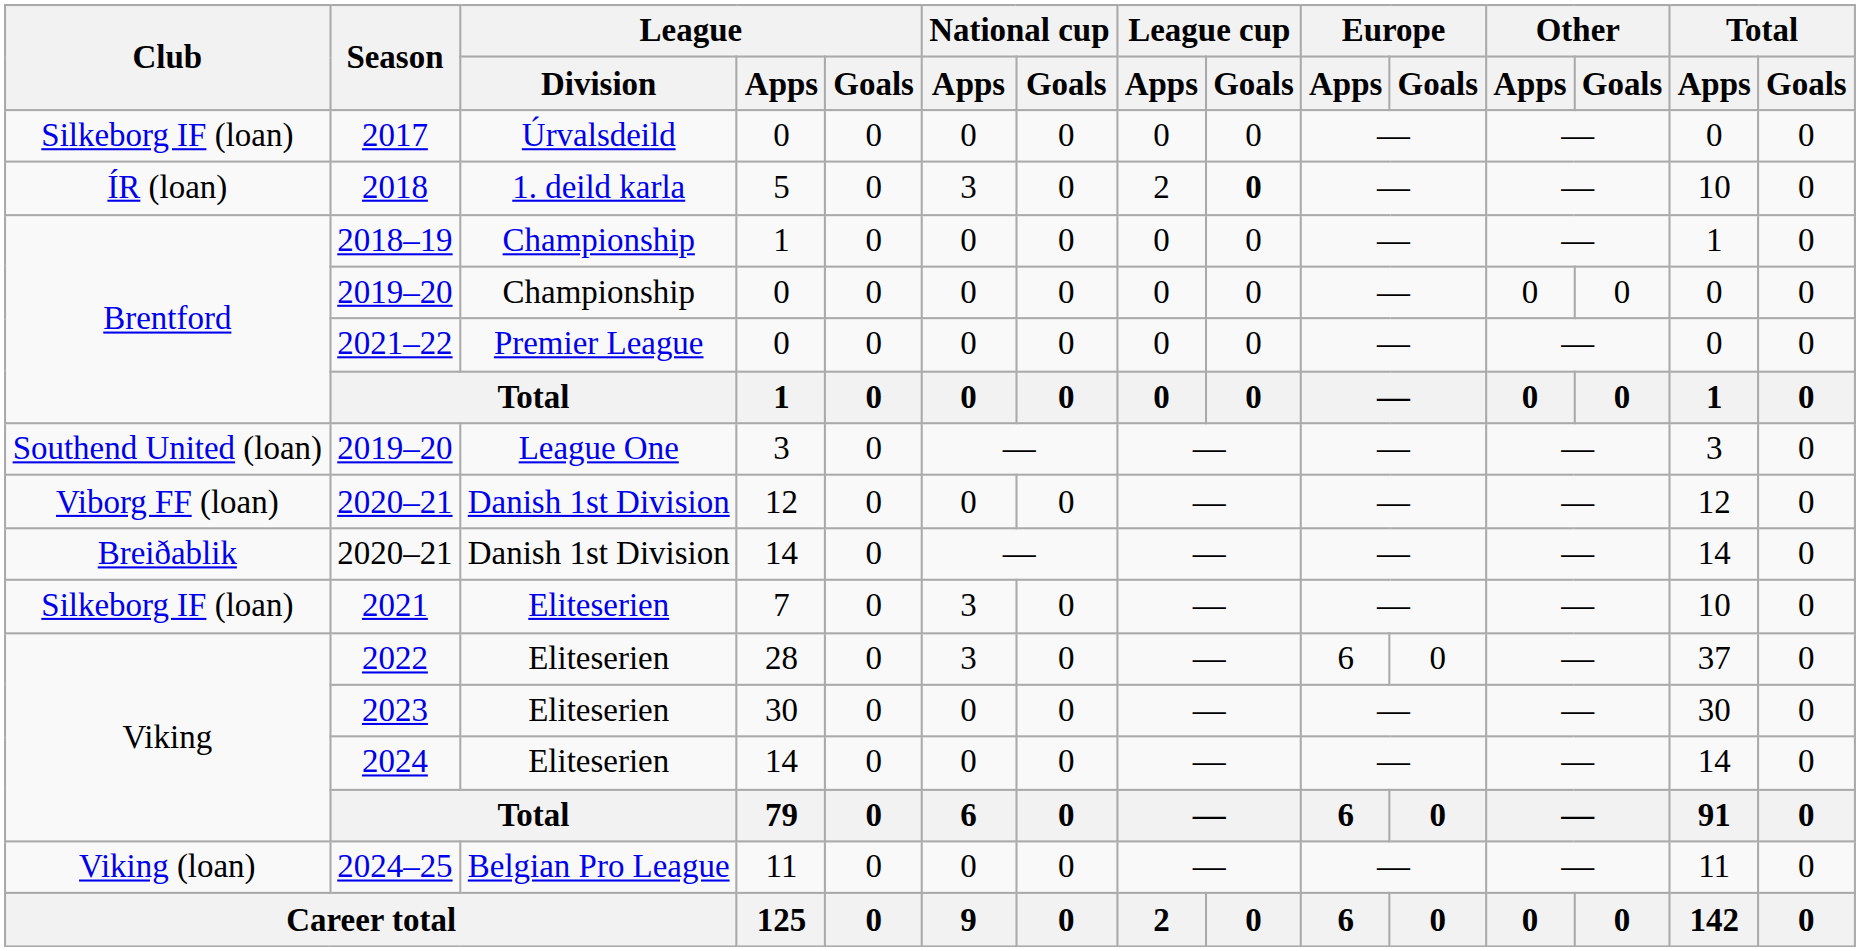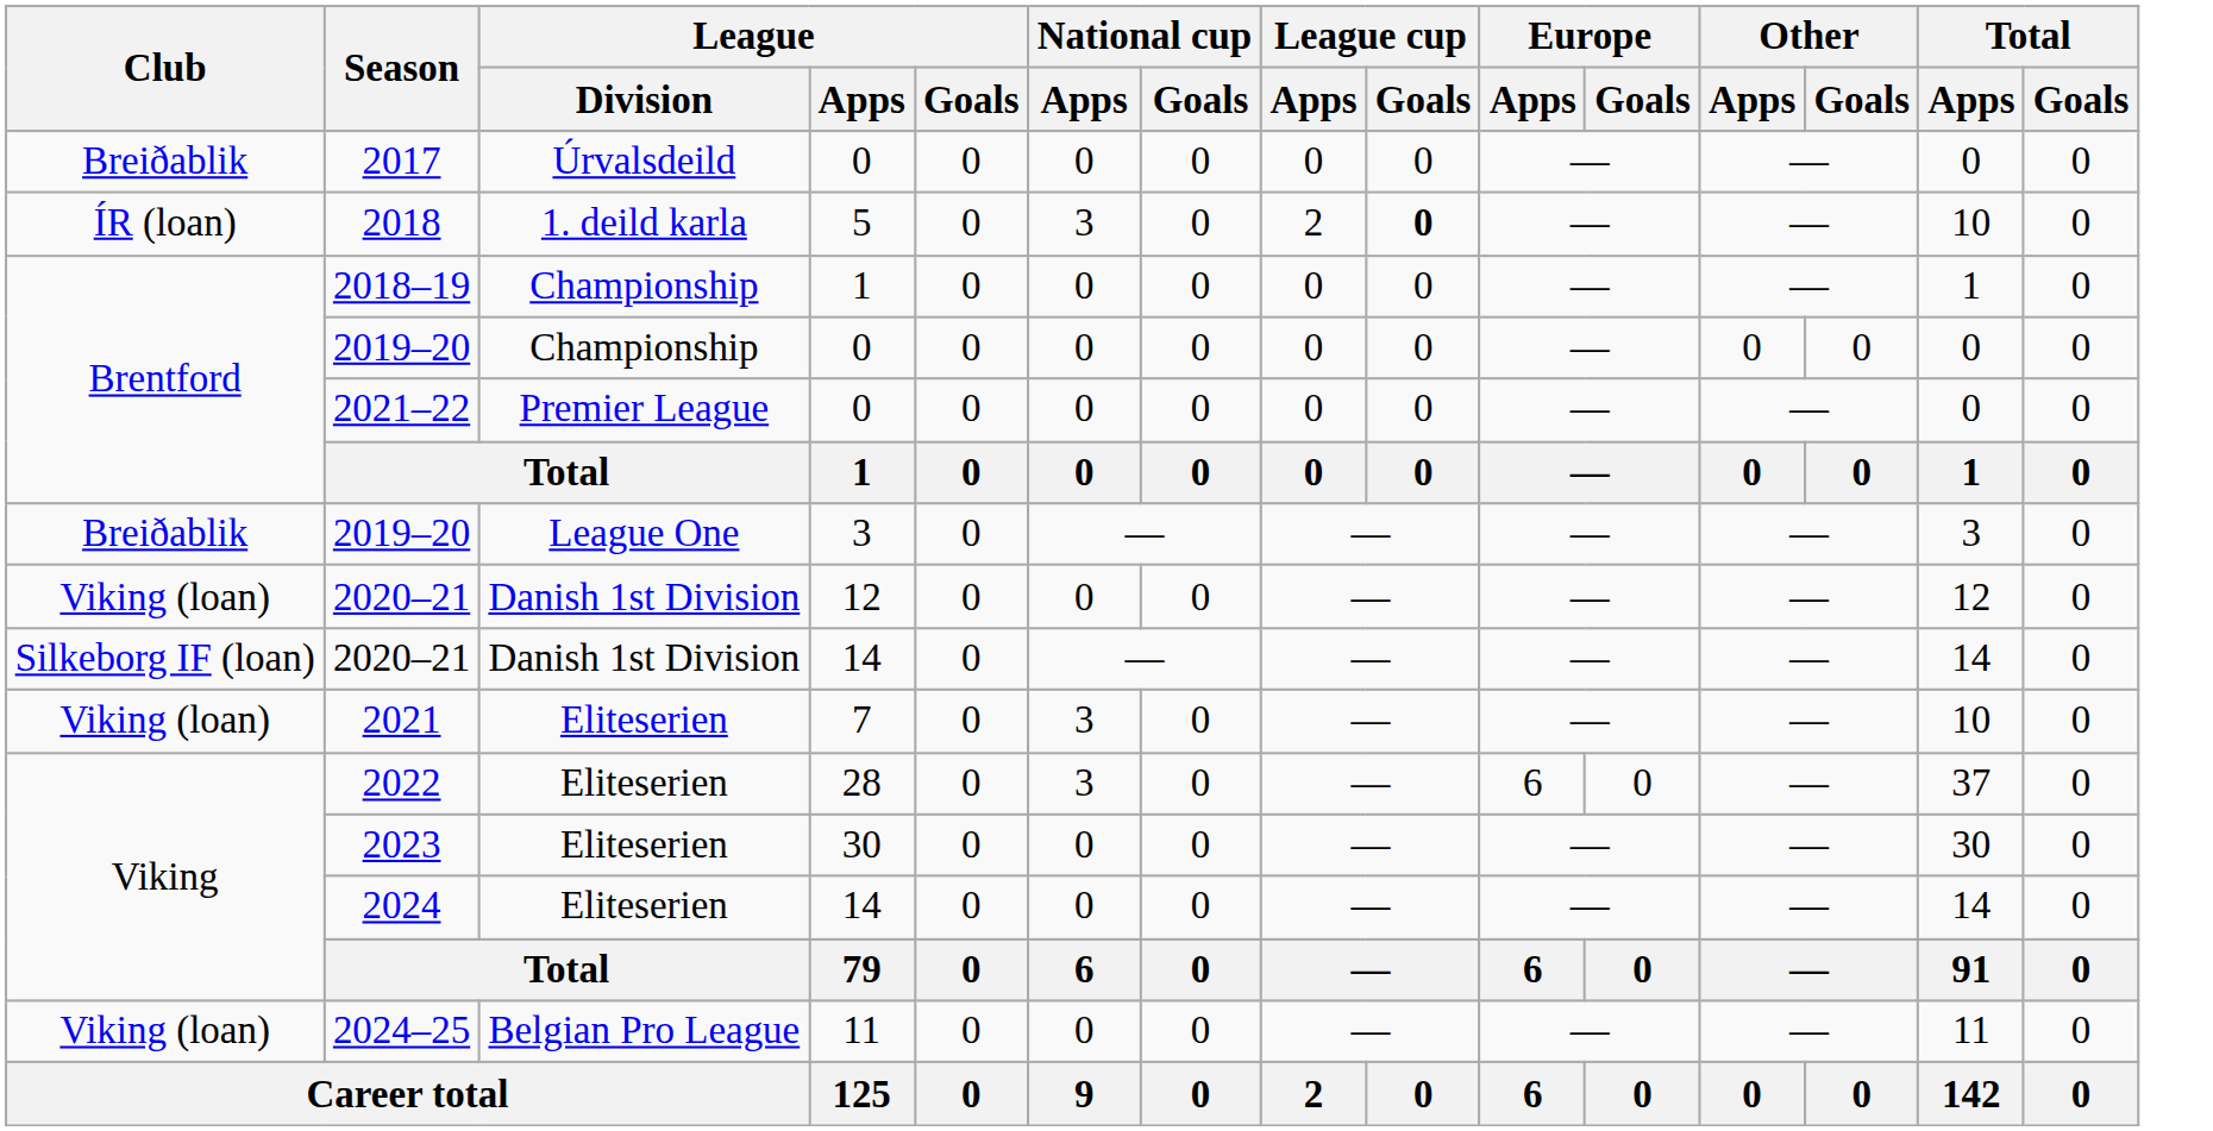 <table class="wikitable" style="text-align: center;">
 <tr>
 <th rowspan="2">Club</th>
 <th rowspan="2">Season</th>
 <th colspan="3">League</th>
 <th colspan="2">National cup</th>
 <th colspan="2">League cup</th>
 <th colspan="2">Europe</th>
 <th colspan="2">Other</th>
 <th colspan="2">Total</th>
 </tr>
 <tr>
 <th>Division</th>
 <th>Apps</th>
 <th>Goals</th>
 <th>Apps</th>
 <th>Goals</th>
 <th>Apps</th>
 <th>Goals</th>
 <th>Apps</th>
 <th>Goals</th>
 <th>Apps</th>
 <th>Goals</th>
 <th>Apps</th>
 <th>Goals</th>
 </tr>
 <tr>
-<td><a href='#'>Silkeborg IF</a> (loan)</td>
+<td><a href='#'>Breiðablik</a></td>
 <td><a href='#'>2017</a></td>
 <td><a href='#'>Úrvalsdeild</a></td>
 <td>0</td>
 <td>0</td>
 <td>0</td>
 <td>0</td>
 <td>0</td>
 <td>0</td>
 <td colspan="2">―</td>
 <td colspan="2">―</td>
 <td>0</td>
 <td>0</td>
 </tr>
 <tr>
 <td><a href='#'>ÍR</a> (loan)</td>
 <td><a href='#'>2018</a></td>
 <td><a href='#'>1. deild karla</a></td>
 <td>5</td>
 <td>0</td>
 <td>3</td>
 <td>0</td>
 <td>2</td>
 <td><strong>0</strong></td>
 <td colspan="2">―</td>
 <td colspan="2">―</td>
 <td>10</td>
 <td>0</td>
 </tr>
 <tr>
 <td rowspan="4"><a href='#'>Brentford</a></td>
 <td><a href='#'>2018–19</a></td>
 <td><a href='#'>Championship</a></td>
 <td>1</td>
 <td>0</td>
 <td>0</td>
 <td>0</td>
 <td>0</td>
 <td>0</td>
 <td colspan="2">―</td>
 <td colspan="2">―</td>
 <td>1</td>
 <td>0</td>
 </tr>
 <tr>
 <td><a href='#'>2019–20</a></td>
 <td>Championship</td>
 <td>0</td>
 <td>0</td>
 <td>0</td>
 <td>0</td>
 <td>0</td>
 <td>0</td>
 <td colspan="2">―</td>
 <td>0</td>
 <td>0</td>
 <td>0</td>
 <td>0</td>
 </tr>
 <tr>
 <td><a href='#'>2021–22</a></td>
 <td><a href='#'>Premier League</a></td>
 <td>0</td>
 <td>0</td>
 <td>0</td>
 <td>0</td>
 <td>0</td>
 <td>0</td>
 <td colspan="2">―</td>
 <td colspan="2">―</td>
 <td>0</td>
 <td>0</td>
 </tr>
 <tr>
 <th colspan="2">Total</th>
 <th>1</th>
 <th>0</th>
 <th>0</th>
 <th>0</th>
 <th>0</th>
 <th>0</th>
 <th colspan="2">―</th>
 <th>0</th>
 <th>0</th>
 <th>1</th>
 <th>0</th>
 </tr>
 <tr>
-<td><a href='#'>Southend United</a> (loan)</td>
+<td><a href='#'>Breiðablik</a></td>
 <td><a href='#'>2019–20</a></td>
 <td><a href='#'>League One</a></td>
 <td>3</td>
 <td>0</td>
 <td colspan="2">―</td>
 <td colspan="2">―</td>
 <td colspan="2">―</td>
 <td colspan="2">―</td>
 <td>3</td>
 <td>0</td>
 </tr>
 <tr>
-<td><a href='#'>Viborg FF</a> (loan)</td>
+<td><a href='#'>Viking</a> (loan)</td>
 <td><a href='#'>2020–21</a></td>
 <td><a href='#'>Danish 1st Division</a></td>
 <td>12</td>
 <td>0</td>
 <td>0</td>
 <td>0</td>
 <td colspan="2">―</td>
 <td colspan="2">―</td>
 <td colspan="2">―</td>
 <td>12</td>
 <td>0</td>
 </tr>
 <tr>
-<td><a href='#'>Breiðablik</a></td>
+<td><a href='#'>Silkeborg IF</a> (loan)</td>
 <td>2020–21</td>
 <td>Danish 1st Division</td>
 <td>14</td>
 <td>0</td>
 <td colspan="2">―</td>
 <td colspan="2">―</td>
 <td colspan="2">―</td>
 <td colspan="2">―</td>
 <td>14</td>
 <td>0</td>
 </tr>
 <tr>
-<td><a href='#'>Silkeborg IF</a> (loan)</td>
+<td><a href='#'>Viking</a> (loan)</td>
 <td><a href='#'>2021</a></td>
 <td><a href='#'>Eliteserien</a></td>
 <td>7</td>
 <td>0</td>
 <td>3</td>
 <td>0</td>
 <td colspan="2">―</td>
 <td colspan="2">―</td>
 <td colspan="2">―</td>
 <td>10</td>
 <td>0</td>
 </tr>
 <tr>
 <td rowspan="4">Viking</td>
 <td><a href='#'>2022</a></td>
 <td>Eliteserien</td>
 <td>28</td>
 <td>0</td>
 <td>3</td>
 <td>0</td>
 <td colspan="2">―</td>
 <td>6</td>
 <td>0</td>
 <td colspan="2">―</td>
 <td>37</td>
 <td>0</td>
 </tr>
 <tr>
 <td><a href='#'>2023</a></td>
 <td>Eliteserien</td>
 <td>30</td>
 <td>0</td>
 <td>0</td>
 <td>0</td>
 <td colspan="2">―</td>
 <td colspan="2">―</td>
 <td colspan="2">―</td>
 <td>30</td>
 <td>0</td>
 </tr>
 <tr>
 <td><a href='#'>2024</a></td>
 <td>Eliteserien</td>
 <td>14</td>
 <td>0</td>
 <td>0</td>
 <td>0</td>
 <td colspan="2">―</td>
 <td colspan="2">―</td>
 <td colspan="2">―</td>
 <td>14</td>
 <td>0</td>
 </tr>
 <tr>
 <th colspan="2">Total</th>
 <th>79</th>
 <th>0</th>
 <th>6</th>
 <th>0</th>
 <th colspan="2">―</th>
 <th>6</th>
 <th>0</th>
 <th colspan="2">―</th>
 <th>91</th>
 <th>0</th>
 </tr>
 <tr>
 <td><a href='#'>Viking</a> (loan)</td>
 <td><a href='#'>2024–25</a></td>
 <td><a href='#'>Belgian Pro League</a></td>
 <td>11</td>
 <td>0</td>
 <td>0</td>
 <td>0</td>
 <td colspan="2">―</td>
 <td colspan="2">―</td>
 <td colspan="2">―</td>
 <td>11</td>
 <td>0</td>
 </tr>
 <tr>
 <th colspan="3">Career total</th>
 <th>125</th>
 <th>0</th>
 <th>9</th>
 <th>0</th>
 <th>2</th>
 <th>0</th>
 <th>6</th>
 <th>0</th>
 <th>0</th>
 <th>0</th>
 <th>142</th>
 <th>0</th>
 </tr>
 </table>
